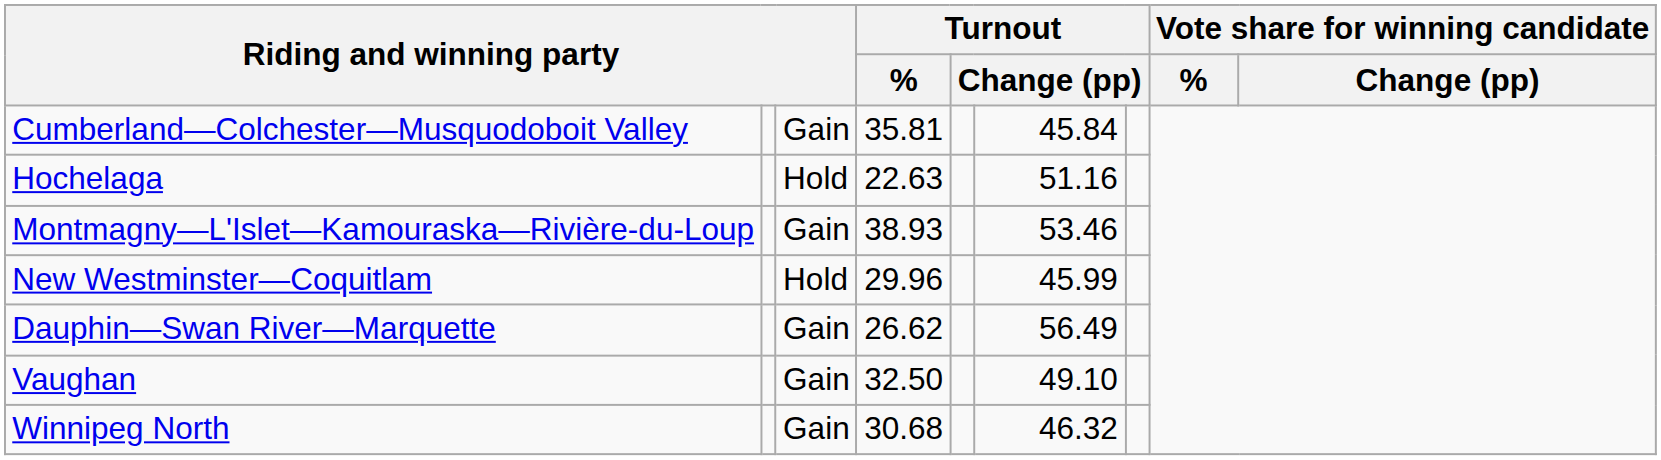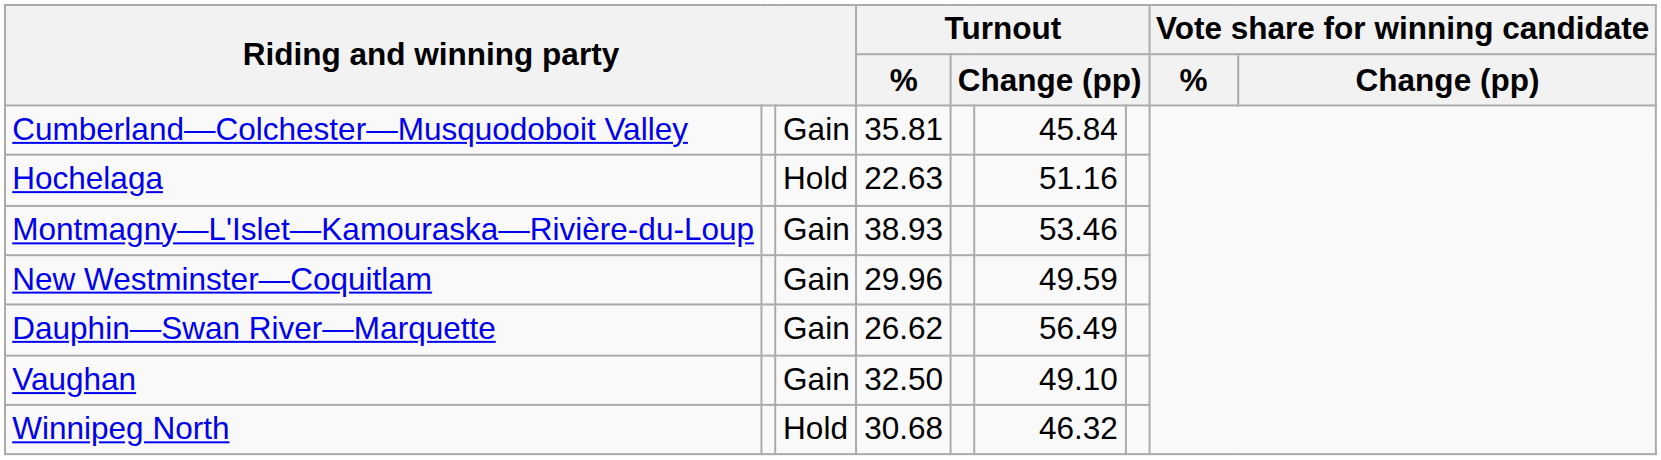 <table class="wikitable" style="text-align:right">
 <tr>
 <th rowspan="2" colspan="3">Riding and winning party</th>
 <th colspan="4">Turnout</th>
 <th colspan="4">Vote share for winning candidate</th>
 </tr>
 <tr>
 <th>%</th>
 <th colspan="3">Change (pp)</th>
 <th>%</th>
 <th colspan="3">Change (pp)</th>
 </tr>
 <tr>
 <td style="text-align:left"><a href='#'>Cumberland—Colchester—Musquodoboit Valley</a></td>
 <td style="text-align:left"></td>
 <td style="text-align:left">Gain</td>
 <td>35.81</td>
 <td></td>
 <td>45.84</td>
 <td></td>
 </tr>
 <tr>
 <td style="text-align:left"><a href='#'>Hochelaga</a></td>
 <td style="text-align:left"></td>
 <td style="text-align:left">Hold</td>
 <td>22.63</td>
 <td></td>
 <td>51.16</td>
 <td></td>
 </tr>
 <tr>
 <td style="text-align:left"><a href='#'>Montmagny—L'Islet—Kamouraska—Rivière-du-Loup</a></td>
 <td style="text-align:left"></td>
 <td style="text-align:left">Gain</td>
 <td>38.93</td>
 <td></td>
 <td>53.46</td>
 <td></td>
 </tr>
 <tr>
 <td style="text-align:left"><a href='#'>New Westminster—Coquitlam</a></td>
 <td style="text-align:left"></td>
-<td style="text-align:left">Hold</td>
+<td style="text-align:left">Gain</td>
 <td>29.96</td>
 <td></td>
-<td>45.99</td>
+<td>49.59</td>
 <td></td>
 </tr>
 <tr>
 <td style="text-align:left"><a href='#'>Dauphin—Swan River—Marquette</a></td>
 <td style="text-align:left"></td>
 <td style="text-align:left">Gain</td>
 <td>26.62</td>
 <td></td>
 <td>56.49</td>
 <td></td>
 </tr>
 <tr>
 <td style="text-align:left"><a href='#'>Vaughan</a></td>
 <td style="text-align:left"></td>
 <td style="text-align:left">Gain</td>
 <td>32.50</td>
 <td></td>
 <td>49.10</td>
 <td></td>
 </tr>
 <tr>
 <td style="text-align:left"><a href='#'>Winnipeg North</a></td>
 <td style="text-align:left"></td>
-<td style="text-align:left">Gain</td>
+<td style="text-align:left">Hold</td>
 <td>30.68</td>
 <td></td>
 <td>46.32</td>
 <td></td>
 </tr>
 </table>
